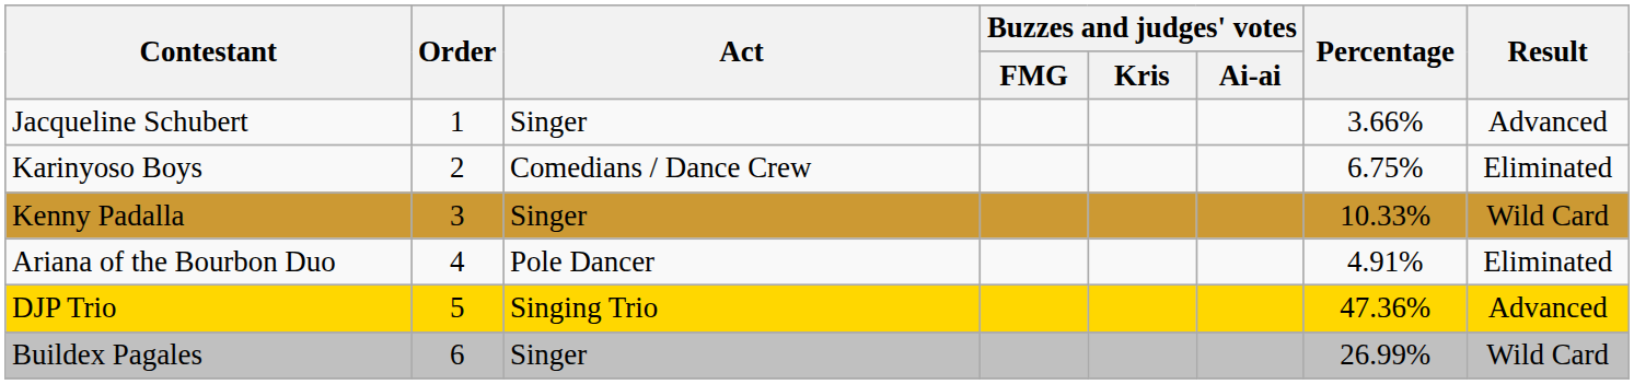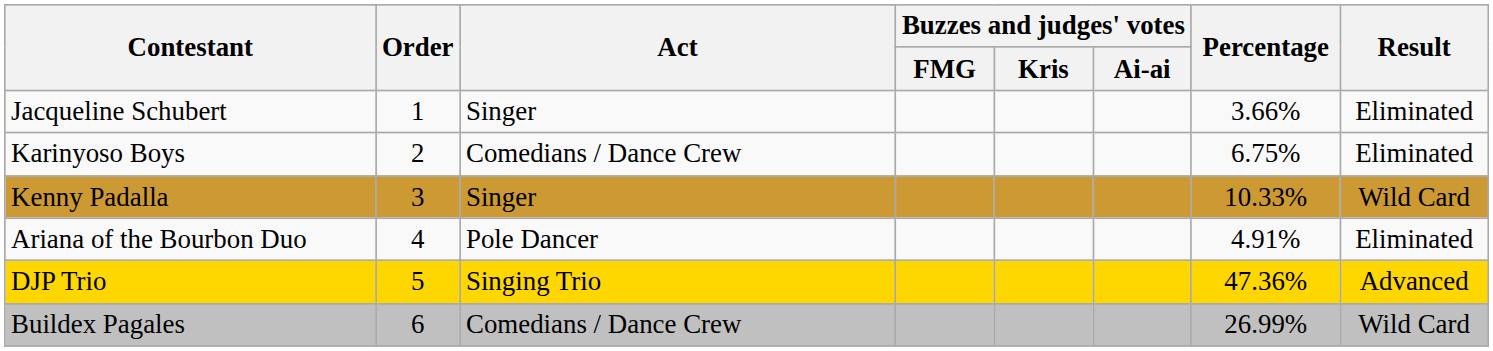 <table class="wikitable" style="text-align:center; width:100%;">
 <tr>
 <th rowspan="2" style="width:25%;">Contestant</th>
 <th rowspan="2" style="width:03%;">Order</th>
 <th rowspan="2">Act</th>
 <th colspan="3" style="width:20%;">Buzzes and judges' votes</th>
 <th rowspan="2" style="width:10%;">Percentage</th>
 <th rowspan="2" style="width:10%;">Result</th>
 </tr>
 <tr>
 <th style="width:06.66%;">FMG</th>
 <th style="width:06.66%;">Kris</th>
 <th style="width:06.66%;">Ai-ai</th>
 </tr>
 <tr>
 <td scope="row" style="text-align:left;">Jacqueline Schubert</td>
 <td>1</td>
 <td scope="row" style="text-align:left;">Singer</td>
 <td></td>
 <td></td>
 <td></td>
 <td>3.66%</td>
-<td>Advanced</td>
+<td>Eliminated</td>
 </tr>
 <tr>
 <td scope="row" style="text-align:left;">Karinyoso Boys</td>
 <td>2</td>
 <td scope="row" style="text-align:left;">Comedians / Dance Crew</td>
 <td></td>
 <td></td>
 <td></td>
 <td>6.75%</td>
 <td>Eliminated</td>
 </tr>
 <tr bgcolor="#CC9933">
 <td scope="row" style="text-align:left;">Kenny Padalla</td>
 <td>3</td>
 <td scope="row" style="text-align:left;">Singer</td>
 <td></td>
 <td></td>
 <td></td>
 <td>10.33%</td>
 <td>Wild Card</td>
 </tr>
 <tr>
 <td scope="row" style="text-align:left;">Ariana of the Bourbon Duo</td>
 <td>4</td>
 <td scope="row" style="text-align:left;">Pole Dancer</td>
 <td></td>
 <td></td>
 <td></td>
 <td>4.91%</td>
 <td>Eliminated</td>
 </tr>
 <tr bgcolor="gold">
 <td scope="row" style="text-align:left;">DJP Trio</td>
 <td>5</td>
 <td scope="row" style="text-align:left;">Singing Trio</td>
 <td></td>
 <td></td>
 <td></td>
 <td>47.36%</td>
 <td>Advanced</td>
 </tr>
 <tr bgcolor="silver">
 <td scope="row" style="text-align:left;">Buildex Pagales</td>
 <td>6</td>
-<td scope="row" style="text-align:left;">Singer</td>
+<td scope="row" style="text-align:left;">Comedians / Dance Crew</td>
 <td></td>
 <td></td>
 <td></td>
 <td>26.99%</td>
 <td>Wild Card</td>
 </tr>
 </table>
